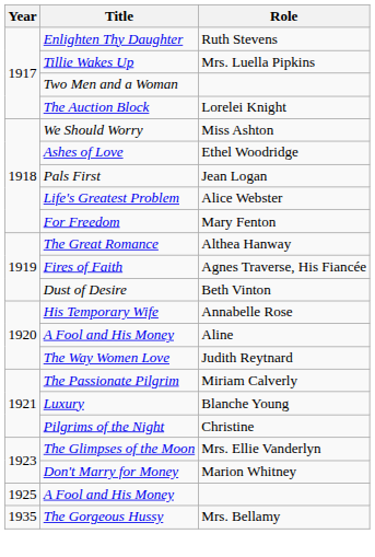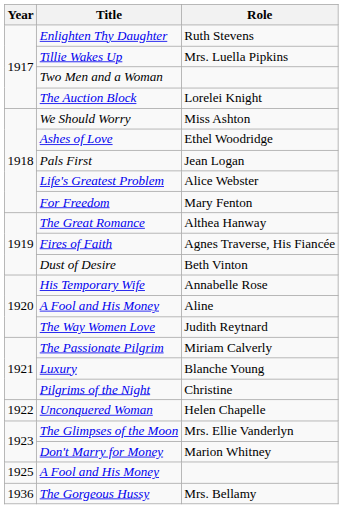 <table class="wikitable">
 <tr>
 <th>Year</th>
 <th>Title</th>
 <th>Role</th>
 </tr>
 <tr>
 <td rowspan=4>1917</td>
 <td><em><a href='#'>Enlighten Thy Daughter</a></em></td>
 <td>Ruth Stevens</td>
 </tr>
 <tr>
 <td><em><a href='#'>Tillie Wakes Up</a></em></td>
 <td>Mrs. Luella Pipkins</td>
 </tr>
 <tr>
 <td><em>Two Men and a Woman</em></td>
 <td></td>
 </tr>
 <tr>
 <td><em><a href='#'>The Auction Block</a></em></td>
 <td>Lorelei Knight</td>
 </tr>
 <tr>
 <td rowspan=5>1918</td>
 <td><em>We Should Worry</em></td>
 <td>Miss Ashton</td>
 </tr>
 <tr>
 <td><em><a href='#'>Ashes of Love</a></em></td>
 <td>Ethel Woodridge</td>
 </tr>
 <tr>
 <td><em>Pals First</em></td>
 <td>Jean Logan</td>
 </tr>
 <tr>
 <td><em><a href='#'>Life's Greatest Problem</a></em></td>
 <td>Alice Webster</td>
 </tr>
 <tr>
 <td><em><a href='#'>For Freedom</a></em></td>
 <td>Mary Fenton</td>
 </tr>
 <tr>
 <td rowspan=3>1919</td>
 <td><em><a href='#'>The Great Romance</a></em></td>
 <td>Althea Hanway</td>
 </tr>
 <tr>
 <td><em><a href='#'>Fires of Faith</a></em></td>
 <td>Agnes Traverse, His Fiancée</td>
 </tr>
 <tr>
 <td><em>Dust of Desire</em></td>
 <td>Beth Vinton</td>
 </tr>
 <tr>
 <td rowspan=3>1920</td>
 <td><em><a href='#'>His Temporary Wife</a></em></td>
 <td>Annabelle Rose</td>
 </tr>
 <tr>
 <td><em><a href='#'>A Fool and His Money</a></em></td>
 <td>Aline</td>
 </tr>
 <tr>
 <td><em><a href='#'>The Way Women Love</a></em></td>
 <td>Judith Reytnard</td>
 </tr>
 <tr>
 <td rowspan=3>1921</td>
 <td><em><a href='#'>The Passionate Pilgrim</a></em></td>
 <td>Miriam Calverly</td>
 </tr>
 <tr>
 <td><em><a href='#'>Luxury</a></em></td>
 <td>Blanche Young</td>
 </tr>
 <tr>
 <td><em><a href='#'>Pilgrims of the Night</a></em></td>
 <td>Christine</td>
 </tr>
 <tr>
+<td>1922</td>
+<td><em><a href='#'>Unconquered Woman</a></em></td>
+<td>Helen Chapelle</td>
+</tr>
+<tr>
 <td rowspan=2>1923</td>
 <td><em><a href='#'>The Glimpses of the Moon</a></em></td>
 <td>Mrs. Ellie Vanderlyn</td>
 </tr>
 <tr>
 <td><em><a href='#'>Don't Marry for Money</a></em></td>
 <td>Marion Whitney</td>
 </tr>
 <tr>
 <td>1925</td>
 <td><em><a href='#'>A Fool and His Money</a></em></td>
 <td></td>
 </tr>
 <tr>
-<td>1935</td>
+<td>1936</td>
 <td><em><a href='#'>The Gorgeous Hussy</a></em></td>
 <td>Mrs. Bellamy</td>
 </tr>
 </table>
